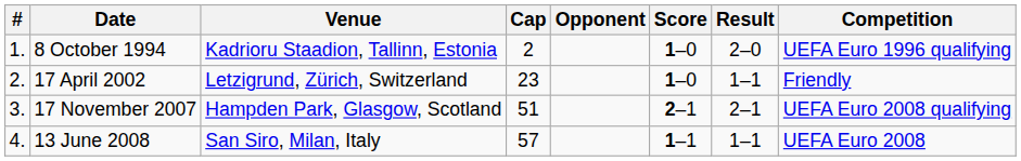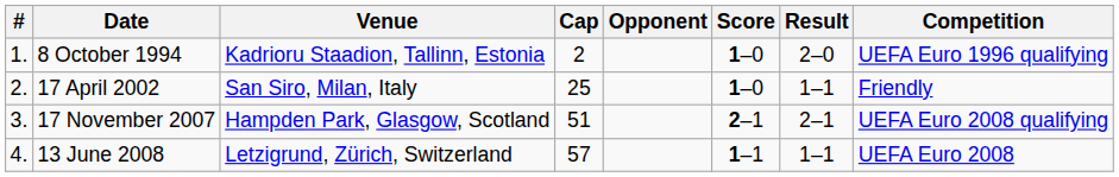 <table class="wikitable">
 <tr>
 <th>#</th>
 <th>Date</th>
 <th>Venue</th>
 <th>Cap</th>
 <th>Opponent</th>
 <th>Score</th>
 <th>Result</th>
 <th>Competition</th>
 </tr>
 <tr>
 <td>1.</td>
 <td>8 October 1994</td>
 <td><a href='#'>Kadrioru Staadion</a>, <a href='#'>Tallinn</a>, <a href='#'>Estonia</a></td>
 <td align=center>2</td>
 <td></td>
 <td align=center><strong>1</strong>–0</td>
 <td align=center>2–0</td>
 <td><a href='#'>UEFA Euro 1996 qualifying</a></td>
 </tr>
 <tr>
 <td>2.</td>
 <td>17 April 2002</td>
-<td><a href='#'>Letzigrund</a>, <a href='#'>Zürich</a>, Switzerland</td>
-<td align=center>23</td>
+<td><a href='#'>San Siro</a>, <a href='#'>Milan</a>, Italy</td>
+<td align=center>25</td>
 <td></td>
 <td align=center><strong>1</strong>–0</td>
 <td align=center>1–1</td>
 <td><a href='#'>Friendly</a></td>
 </tr>
 <tr>
 <td>3.</td>
 <td>17 November 2007</td>
 <td><a href='#'>Hampden Park</a>, <a href='#'>Glasgow</a>, Scotland</td>
 <td align=center>51</td>
 <td></td>
 <td align=center><strong>2</strong>–1</td>
 <td align=center>2–1</td>
 <td><a href='#'>UEFA Euro 2008 qualifying</a></td>
 </tr>
 <tr>
 <td>4.</td>
 <td>13 June 2008</td>
-<td><a href='#'>San Siro</a>, <a href='#'>Milan</a>, Italy</td>
+<td><a href='#'>Letzigrund</a>, <a href='#'>Zürich</a>, Switzerland</td>
 <td align=center>57</td>
 <td></td>
 <td align=center><strong>1</strong>–1</td>
 <td align=center>1–1</td>
 <td><a href='#'>UEFA Euro 2008</a></td>
 </tr>
 </table>
